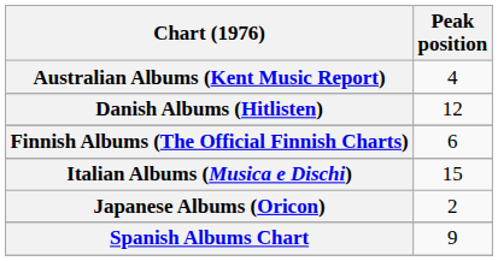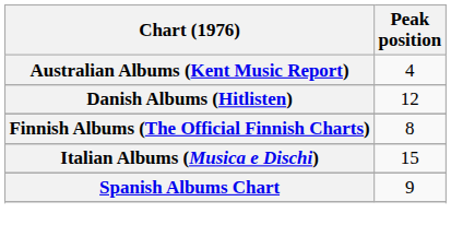 <table class="wikitable sortable plainrowheaders">
 <tr>
 <th scope="col">Chart (1976)</th>
 <th scope="col">Peak<br>position</th>
 </tr>
 <tr>
 <th scope="row">Australian Albums (<a href='#'>Kent Music Report</a>)</th>
 <td align="center">4</td>
 </tr>
 <tr>
 </tr>
 <tr>
 <th scope="row">Danish Albums (<a href='#'>Hitlisten</a>)</th>
 <td align="center">12</td>
 </tr>
 <tr>
 </tr>
 <tr>
 <th scope="row">Finnish Albums (<a href='#'>The Official Finnish Charts</a>)</th>
-<td align="center">6</td>
+<td align="center">8</td>
 </tr>
 <tr>
 </tr>
 <tr>
 <th scope="row">Italian Albums (<em><a href='#'>Musica e Dischi</a></em>)</th>
 <td align="center">15</td>
-</tr>
-<tr>
-<th scope="row">Japanese Albums (<a href='#'>Oricon</a>)</th>
-<td align="center">2</td>
 </tr>
 <tr>
 </tr>
 <tr>
 </tr>
 <tr>
 <th scope="row"><a href='#'>Spanish Albums Chart</a></th>
 <td align="center">9</td>
 </tr>
 <tr>
 </tr>
 <tr>
 </tr>
 <tr>
 </tr>
 </table>
